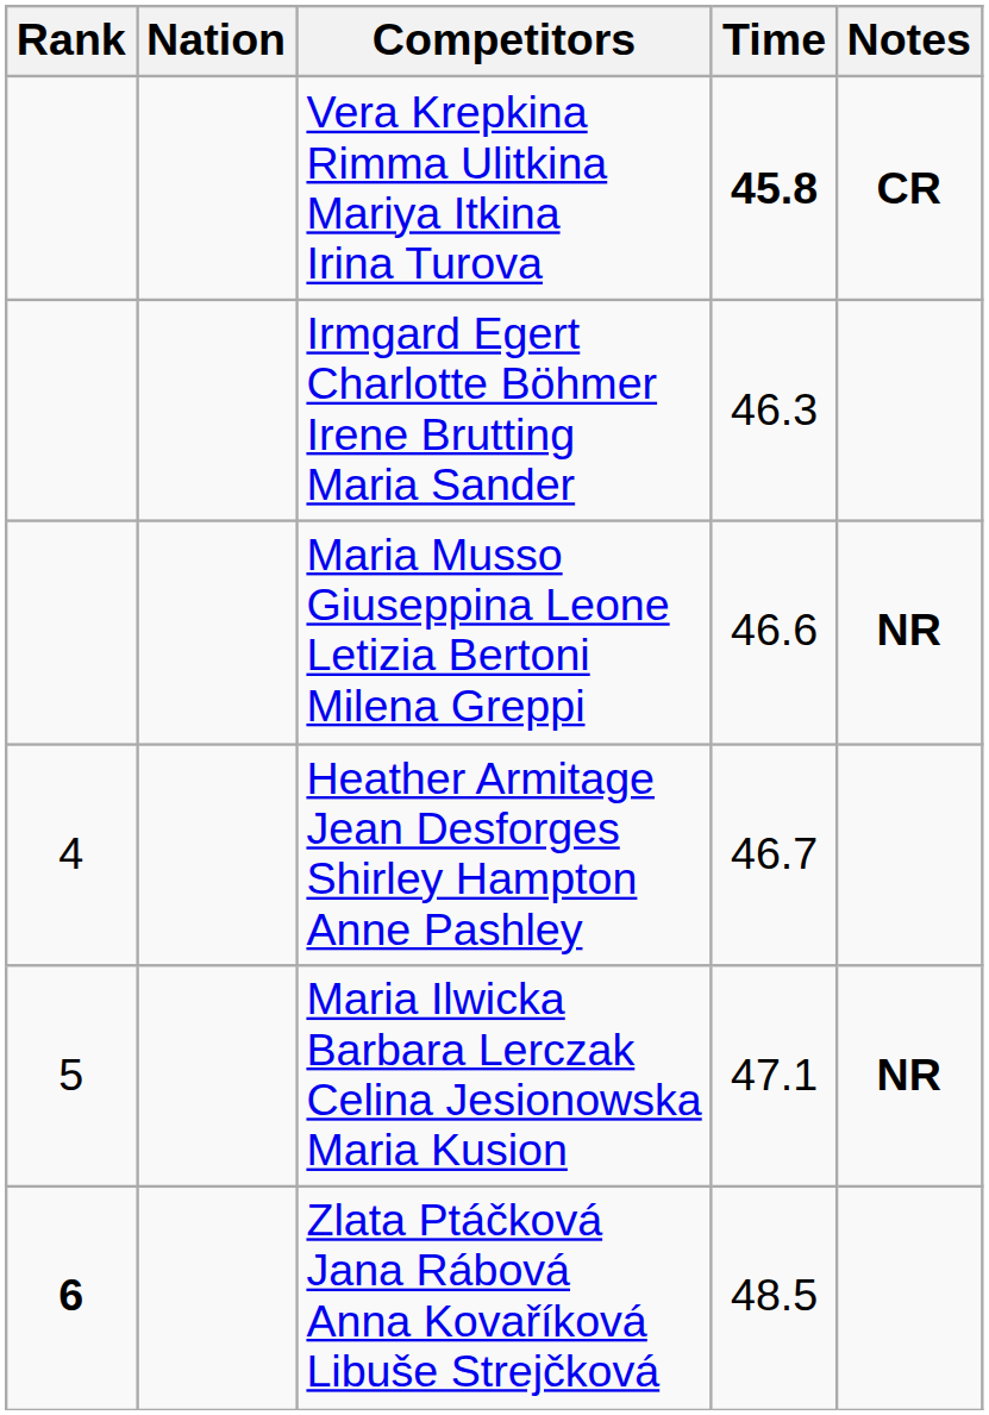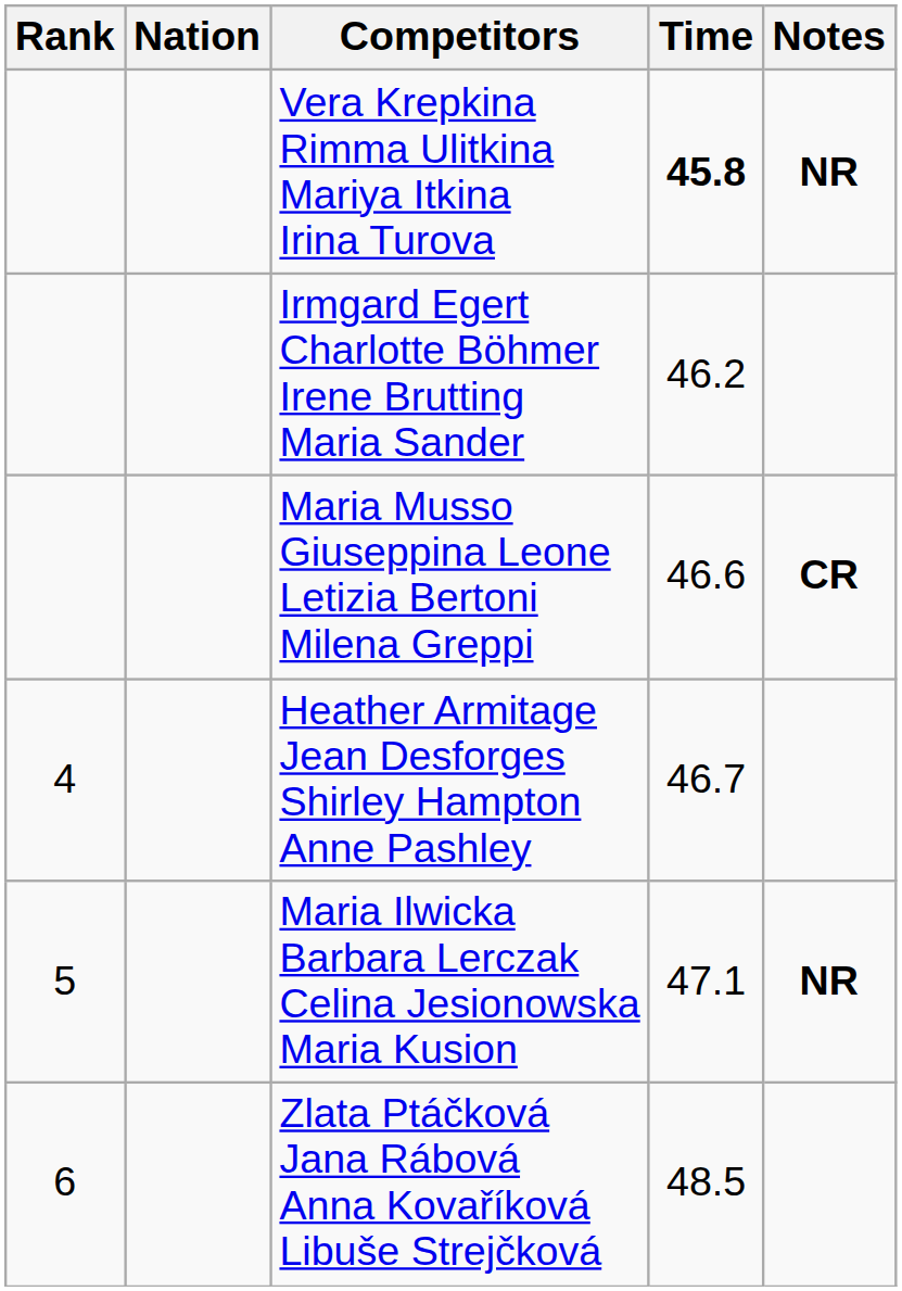 <table class="wikitable sortable" style="text-align:center">
 <tr>
 <th>Rank</th>
 <th>Nation</th>
 <th>Competitors</th>
 <th>Time</th>
 <th>Notes</th>
 </tr>
 <tr>
 <td></td>
 <td align=left></td>
 <td align=left><a href='#'>Vera Krepkina</a><br><a href='#'>Rimma Ulitkina</a><br><a href='#'>Mariya Itkina</a><br><a href='#'>Irina Turova</a></td>
 <td><strong>45.8</strong></td>
-<td><strong>CR</strong></td>
+<td><strong>NR</strong></td>
 </tr>
 <tr>
 <td></td>
 <td align=left></td>
 <td align=left><a href='#'>Irmgard Egert</a><br><a href='#'>Charlotte Böhmer</a><br><a href='#'>Irene Brutting</a><br><a href='#'>Maria Sander</a></td>
-<td>46.3</td>
+<td>46.2</td>
 <td></td>
 </tr>
 <tr>
 <td></td>
 <td align=left></td>
 <td align=left><a href='#'>Maria Musso</a><br><a href='#'>Giuseppina Leone</a><br><a href='#'>Letizia Bertoni</a><br><a href='#'>Milena Greppi</a></td>
 <td>46.6</td>
-<td><strong>NR</strong></td>
+<td><strong>CR</strong></td>
 </tr>
 <tr>
 <td>4</td>
 <td align=left></td>
 <td align=left><a href='#'>Heather Armitage</a><br><a href='#'>Jean Desforges</a><br><a href='#'>Shirley Hampton</a><br><a href='#'>Anne Pashley</a></td>
 <td>46.7</td>
 <td></td>
 </tr>
 <tr>
 <td>5</td>
 <td align=left></td>
 <td align=left><a href='#'>Maria Ilwicka</a><br><a href='#'>Barbara Lerczak</a><br><a href='#'>Celina Jesionowska</a><br><a href='#'>Maria Kusion</a></td>
 <td>47.1</td>
 <td><strong>NR</strong></td>
 </tr>
 <tr>
-<td><strong>6</strong></td>
+<td>6</td>
 <td align=left></td>
 <td align=left><a href='#'>Zlata Ptáčková</a><br><a href='#'>Jana Rábová</a><br><a href='#'>Anna Kovaříková</a><br><a href='#'>Libuše Strejčková</a></td>
 <td>48.5</td>
 <td></td>
 </tr>
 </table>
